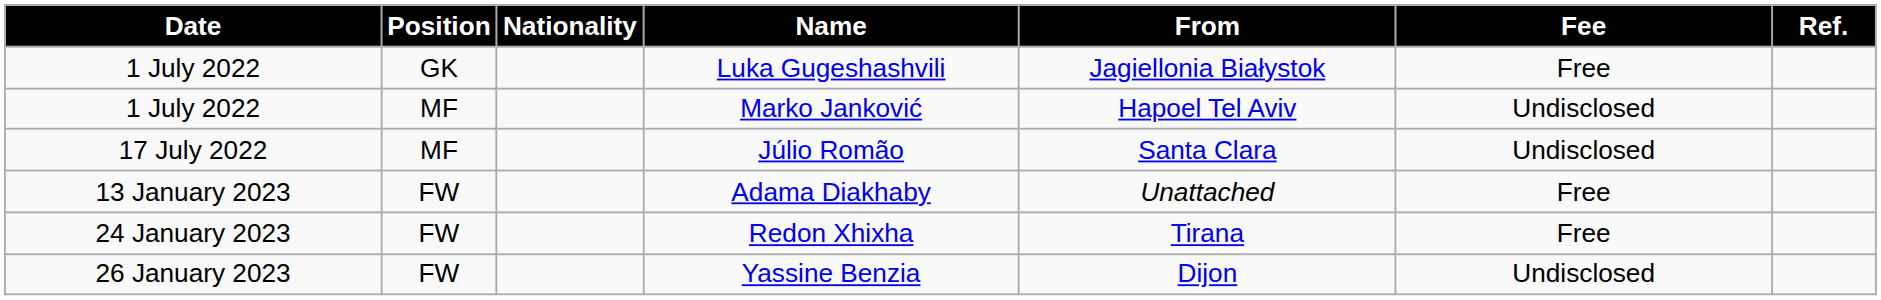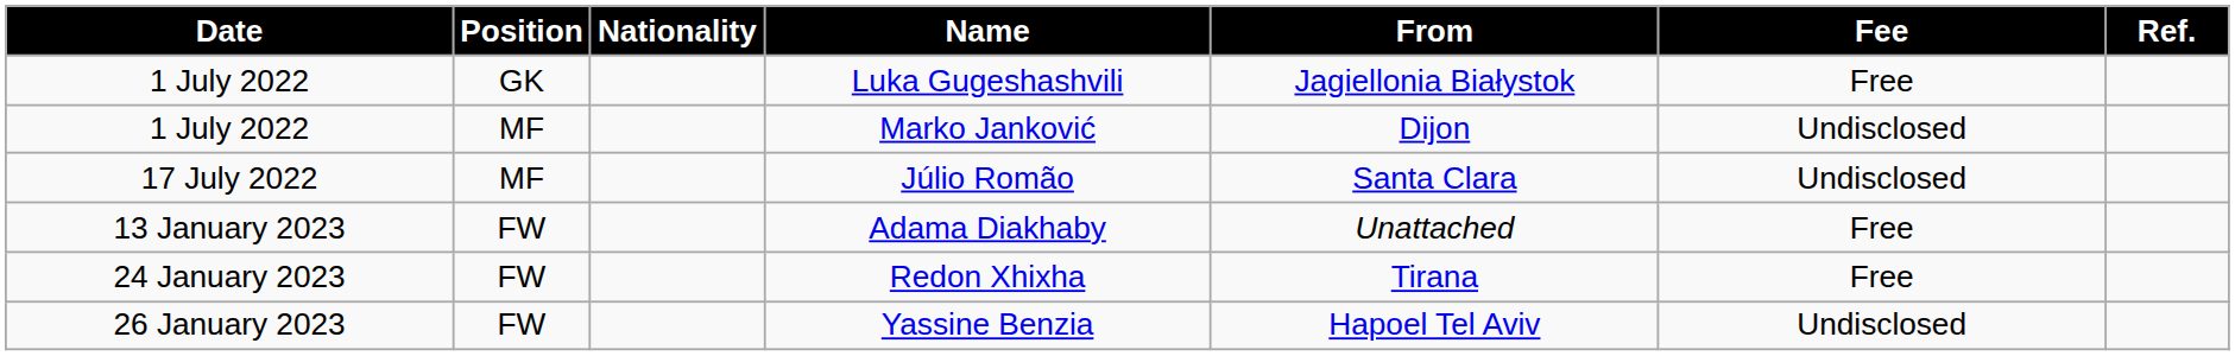 <table class="wikitable"  style="text-align:center; font-size:90%; ">
 <tr>
 <th style="background:#000000; color:#fff; width:200px;">Date</th>
 <th style="background:#000000; color:#fff; width:50px;">Position</th>
 <th style="background:#000000; color:#fff; width:50px;">Nationality</th>
 <th style="background:#000000; color:#fff; width:200px;">Name</th>
 <th style="background:#000000; color:#fff; width:200px;">From</th>
 <th style="background:#000000; color:#fff; width:200px;">Fee</th>
 <th style="background:#000000; color:#fff; width:50px;">Ref.</th>
 </tr>
 <tr>
 <td>1 July 2022</td>
 <td>GK</td>
 <td></td>
 <td><a href='#'>Luka Gugeshashvili</a></td>
 <td><a href='#'>Jagiellonia Białystok</a></td>
 <td>Free</td>
 <td></td>
 </tr>
 <tr>
 <td>1 July 2022</td>
 <td>MF</td>
 <td></td>
 <td><a href='#'>Marko Janković</a></td>
-<td><a href='#'>Hapoel Tel Aviv</a></td>
+<td><a href='#'>Dijon</a></td>
 <td>Undisclosed</td>
 <td></td>
 </tr>
 <tr>
 <td>17 July 2022</td>
 <td>MF</td>
 <td></td>
 <td><a href='#'>Júlio Romão</a></td>
 <td><a href='#'>Santa Clara</a></td>
 <td>Undisclosed</td>
 <td></td>
 </tr>
 <tr>
 <td>13 January 2023</td>
 <td>FW</td>
 <td></td>
 <td><a href='#'>Adama Diakhaby</a></td>
 <td><em>Unattached</em></td>
 <td>Free</td>
 <td></td>
 </tr>
 <tr>
 <td>24 January 2023</td>
 <td>FW</td>
 <td></td>
 <td><a href='#'>Redon Xhixha</a></td>
 <td><a href='#'>Tirana</a></td>
 <td>Free</td>
 <td></td>
 </tr>
 <tr>
 <td>26 January 2023</td>
 <td>FW</td>
 <td></td>
 <td><a href='#'>Yassine Benzia</a></td>
-<td><a href='#'>Dijon</a></td>
+<td><a href='#'>Hapoel Tel Aviv</a></td>
 <td>Undisclosed</td>
 <td></td>
 </tr>
 </table>
